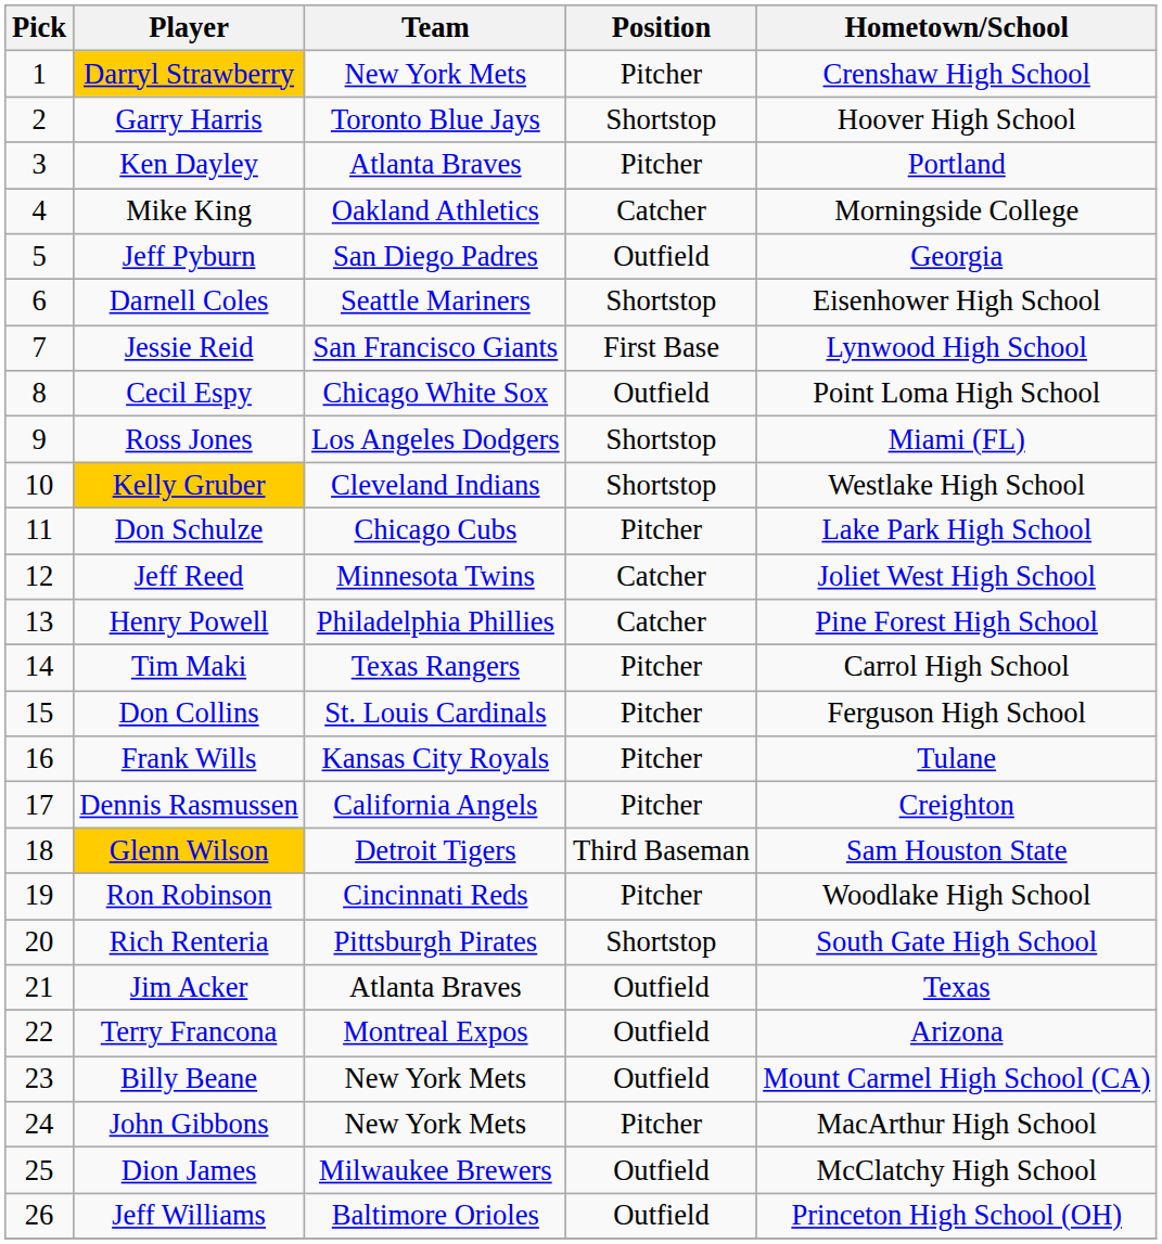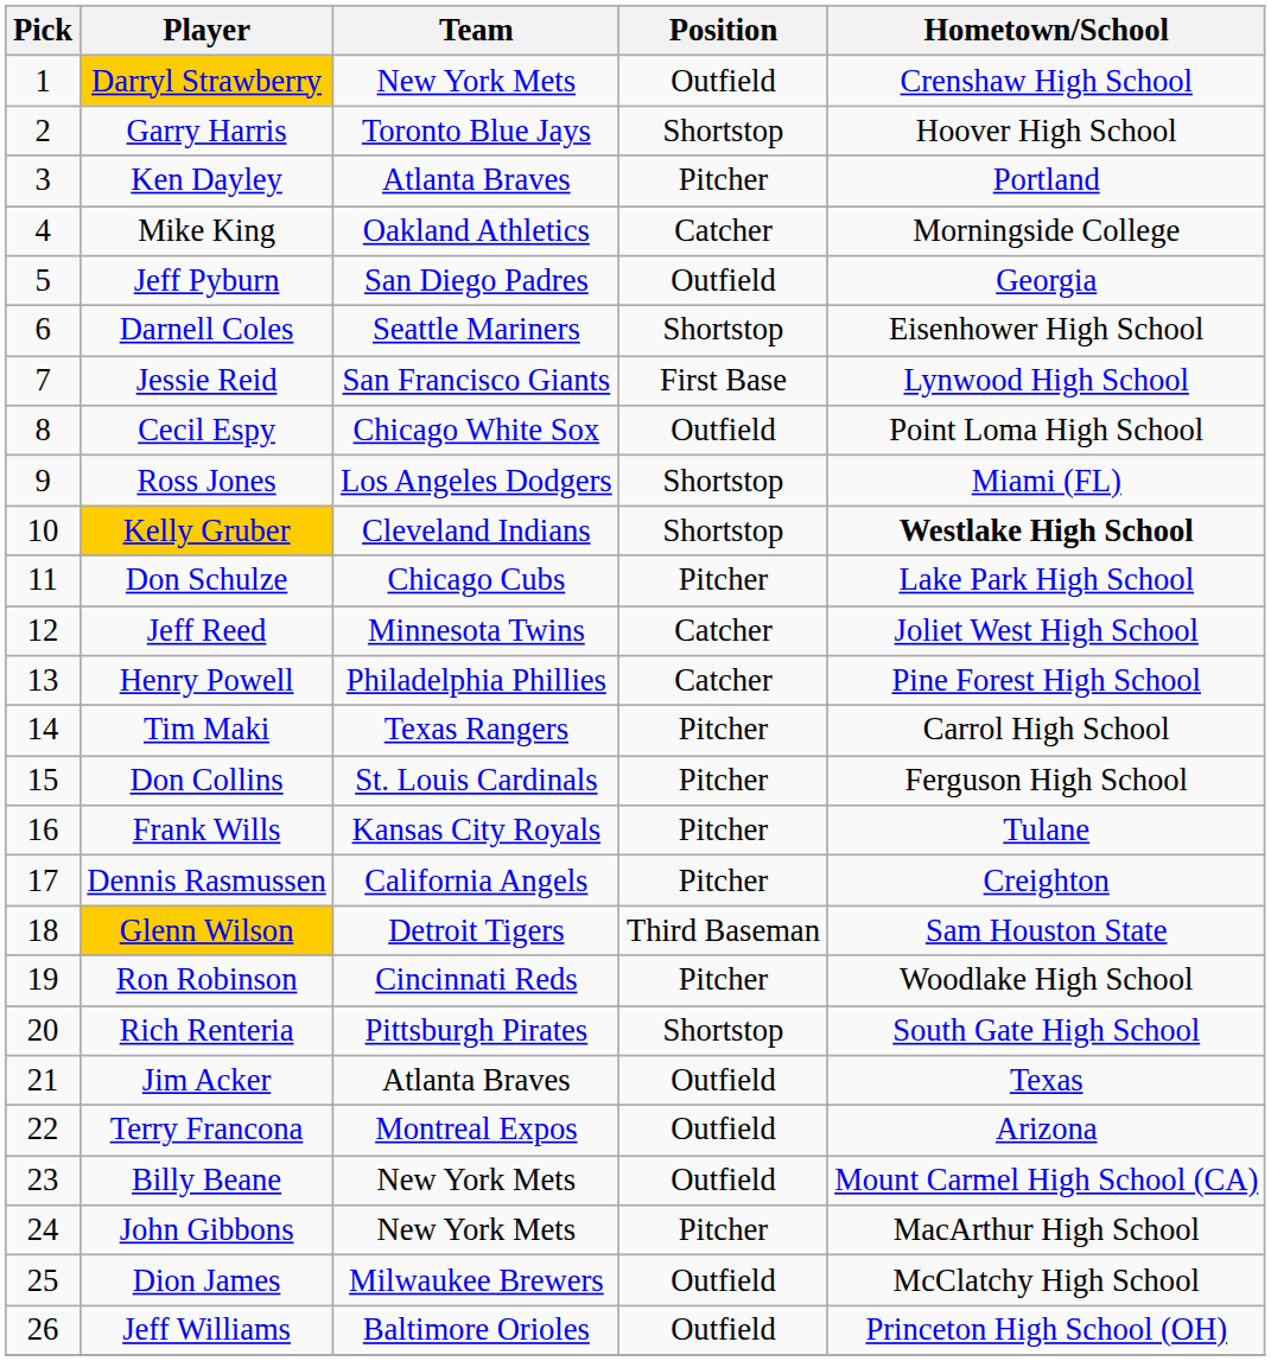 <table class="wikitable" style="text-align:center">
 <tr>
 <th>Pick</th>
 <th>Player</th>
 <th>Team</th>
 <th>Position</th>
 <th>Hometown/School</th>
 </tr>
 <tr>
 <td>1</td>
 <td bgcolor="#FFCC00"><a href='#'>Darryl Strawberry</a></td>
 <td><a href='#'>New York Mets</a></td>
-<td>Pitcher</td>
+<td>Outfield</td>
 <td><a href='#'>Crenshaw High School</a></td>
 </tr>
 <tr>
 <td>2</td>
 <td><a href='#'>Garry Harris</a></td>
 <td><a href='#'>Toronto Blue Jays</a></td>
 <td>Shortstop</td>
 <td>Hoover High School</td>
 </tr>
 <tr>
 <td>3</td>
 <td><a href='#'>Ken Dayley</a></td>
 <td><a href='#'>Atlanta Braves</a></td>
 <td>Pitcher</td>
 <td><a href='#'>Portland</a></td>
 </tr>
 <tr>
 <td>4</td>
 <td>Mike King</td>
 <td><a href='#'>Oakland Athletics</a></td>
 <td>Catcher</td>
 <td>Morningside College</td>
 </tr>
 <tr>
 <td>5</td>
 <td><a href='#'>Jeff Pyburn</a></td>
 <td><a href='#'>San Diego Padres</a></td>
 <td>Outfield</td>
 <td><a href='#'>Georgia</a></td>
 </tr>
 <tr>
 <td>6</td>
 <td><a href='#'>Darnell Coles</a></td>
 <td><a href='#'>Seattle Mariners</a></td>
 <td>Shortstop</td>
 <td>Eisenhower High School</td>
 </tr>
 <tr>
 <td>7</td>
 <td><a href='#'>Jessie Reid</a></td>
 <td><a href='#'>San Francisco Giants</a></td>
 <td>First Base</td>
 <td><a href='#'>Lynwood High School</a></td>
 </tr>
 <tr>
 <td>8</td>
 <td><a href='#'>Cecil Espy</a></td>
 <td><a href='#'>Chicago White Sox</a></td>
 <td>Outfield</td>
 <td>Point Loma High School</td>
 </tr>
 <tr>
 <td>9</td>
 <td><a href='#'>Ross Jones</a></td>
 <td><a href='#'>Los Angeles Dodgers</a></td>
 <td>Shortstop</td>
 <td><a href='#'>Miami (FL)</a></td>
 </tr>
 <tr>
 <td>10</td>
 <td bgcolor="#FFCC00"><a href='#'>Kelly Gruber</a></td>
 <td><a href='#'>Cleveland Indians</a></td>
 <td>Shortstop</td>
-<td>Westlake High School</td>
+<td><strong>Westlake High School</strong></td>
 </tr>
 <tr>
 <td>11</td>
 <td><a href='#'>Don Schulze</a></td>
 <td><a href='#'>Chicago Cubs</a></td>
 <td>Pitcher</td>
 <td><a href='#'>Lake Park High School</a></td>
 </tr>
 <tr>
 <td>12</td>
 <td><a href='#'>Jeff Reed</a></td>
 <td><a href='#'>Minnesota Twins</a></td>
 <td>Catcher</td>
 <td><a href='#'>Joliet West High School</a></td>
 </tr>
 <tr>
 <td>13</td>
 <td><a href='#'>Henry Powell</a></td>
 <td><a href='#'>Philadelphia Phillies</a></td>
 <td>Catcher</td>
 <td><a href='#'>Pine Forest High School</a></td>
 </tr>
 <tr>
 <td>14</td>
 <td><a href='#'>Tim Maki</a></td>
 <td><a href='#'>Texas Rangers</a></td>
 <td>Pitcher</td>
 <td>Carrol High School</td>
 </tr>
 <tr>
 <td>15</td>
 <td><a href='#'>Don Collins</a></td>
 <td><a href='#'>St. Louis Cardinals</a></td>
 <td>Pitcher</td>
 <td>Ferguson High School</td>
 </tr>
 <tr>
 <td>16</td>
 <td><a href='#'>Frank Wills</a></td>
 <td><a href='#'>Kansas City Royals</a></td>
 <td>Pitcher</td>
 <td><a href='#'>Tulane</a></td>
 </tr>
 <tr>
 <td>17</td>
 <td><a href='#'>Dennis Rasmussen</a></td>
 <td><a href='#'>California Angels</a></td>
 <td>Pitcher</td>
 <td><a href='#'>Creighton</a></td>
 </tr>
 <tr>
 <td>18</td>
 <td bgcolor="#FFCC00"><a href='#'>Glenn Wilson</a></td>
 <td><a href='#'>Detroit Tigers</a></td>
 <td>Third Baseman</td>
 <td><a href='#'>Sam Houston State</a></td>
 </tr>
 <tr>
 <td>19</td>
 <td><a href='#'>Ron Robinson</a></td>
 <td><a href='#'>Cincinnati Reds</a></td>
 <td>Pitcher</td>
 <td>Woodlake High School</td>
 </tr>
 <tr>
 <td>20</td>
 <td><a href='#'>Rich Renteria</a></td>
 <td><a href='#'>Pittsburgh Pirates</a></td>
 <td>Shortstop</td>
 <td><a href='#'>South Gate High School</a></td>
 </tr>
 <tr>
 <td>21</td>
 <td><a href='#'>Jim Acker</a></td>
 <td>Atlanta Braves</td>
 <td>Outfield</td>
 <td><a href='#'>Texas</a></td>
 </tr>
 <tr>
 <td>22</td>
 <td><a href='#'>Terry Francona</a></td>
 <td><a href='#'>Montreal Expos</a></td>
 <td>Outfield</td>
 <td><a href='#'>Arizona</a></td>
 </tr>
 <tr>
 <td>23</td>
 <td><a href='#'>Billy Beane</a></td>
 <td>New York Mets</td>
 <td>Outfield</td>
 <td><a href='#'>Mount Carmel High School (CA)</a></td>
 </tr>
 <tr>
 <td>24</td>
 <td><a href='#'>John Gibbons</a></td>
 <td>New York Mets</td>
 <td>Pitcher</td>
 <td>MacArthur High School</td>
 </tr>
 <tr>
 <td>25</td>
 <td><a href='#'>Dion James</a></td>
 <td><a href='#'>Milwaukee Brewers</a></td>
 <td>Outfield</td>
 <td>McClatchy High School</td>
 </tr>
 <tr>
 <td>26</td>
 <td><a href='#'>Jeff Williams</a></td>
 <td><a href='#'>Baltimore Orioles</a></td>
 <td>Outfield</td>
 <td><a href='#'>Princeton High School (OH)</a></td>
 </tr>
 <tr>
 </tr>
 </table>
